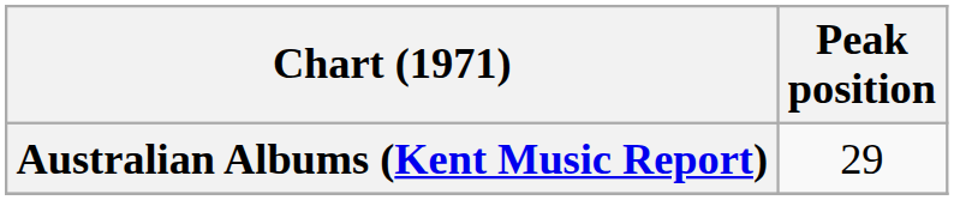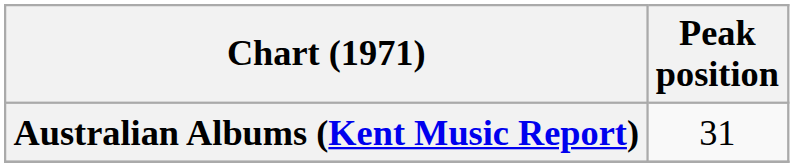 <table class="wikitable sortable plainrowheaders" style="text-align:center">
 <tr>
 <th scope="col">Chart (1971)</th>
 <th scope="col">Peak<br>position</th>
 </tr>
 <tr>
 <th scope="row">Australian Albums (<a href='#'>Kent Music Report</a>)</th>
-<td>29</td>
+<td>31</td>
 </tr>
 <tr>
 </tr>
 </table>
